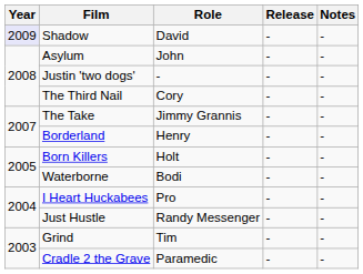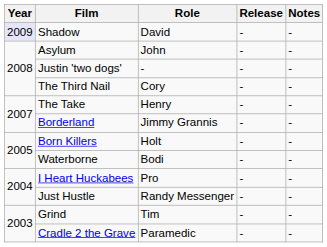 <table class="wikitable">
 <tr>
 <th>Year</th>
 <th>Film</th>
 <th>Role</th>
 <th>Release</th>
 <th>Notes</th>
 </tr>
 <tr>
 <td style="background: lavender;">2009</td>
 <td>Shadow</td>
 <td>David</td>
 <td>-</td>
 <td>-</td>
 </tr>
 <tr>
 <td rowspan=3>2008</td>
 <td>Asylum</td>
 <td>John</td>
 <td>-</td>
 <td>-</td>
 </tr>
 <tr>
 <td>Justin 'two dogs'</td>
 <td>-</td>
 <td>-</td>
 <td>-</td>
 </tr>
 <tr>
 <td>The Third Nail</td>
 <td>Cory</td>
 <td>-</td>
 <td>-</td>
 </tr>
 <tr>
 <td rowspan=2>2007</td>
 <td>The Take</td>
-<td>Jimmy Grannis</td>
+<td>Henry</td>
 <td>-</td>
 <td>-</td>
 </tr>
 <tr>
 <td><a href='#'>Borderland</a></td>
-<td>Henry</td>
+<td>Jimmy Grannis</td>
 <td>-</td>
 <td>-</td>
 </tr>
 <tr>
 <td rowspan=2>2005</td>
 <td><a href='#'>Born Killers</a></td>
 <td>Holt</td>
 <td>-</td>
 <td>-</td>
 </tr>
 <tr>
 <td>Waterborne</td>
 <td>Bodi</td>
 <td>-</td>
 <td>-</td>
 </tr>
 <tr>
 <td rowspan=2>2004</td>
 <td><a href='#'>I Heart Huckabees</a></td>
 <td>Pro</td>
 <td>-</td>
 <td>-</td>
 </tr>
 <tr>
 <td>Just Hustle</td>
 <td>Randy Messenger</td>
 <td>-</td>
 <td>-</td>
 </tr>
 <tr>
 <td rowspan=2>2003</td>
 <td>Grind</td>
 <td>Tim</td>
 <td>-</td>
 <td>-</td>
 </tr>
 <tr>
 <td><a href='#'>Cradle 2 the Grave</a></td>
 <td>Paramedic</td>
 <td>-</td>
 <td>-</td>
 </tr>
 </table>
